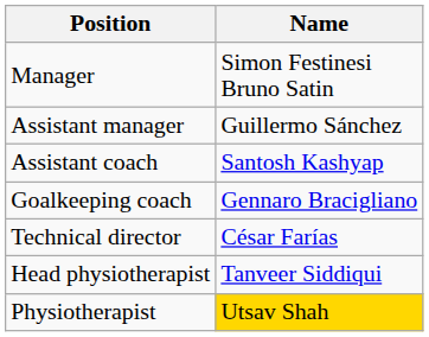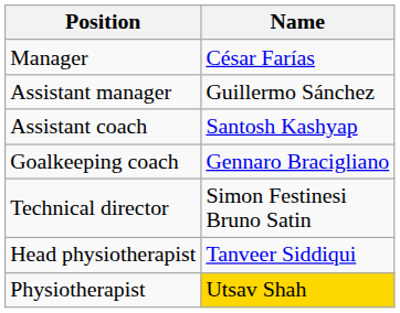 <table class="wikitable">
 <tr>
 <th>Position</th>
 <th>Name</th>
 </tr>
 <tr>
 <td>Manager</td>
-<td> Simon Festinesi <br>  Bruno Satin</td>
+<td> <a href='#'>César Farías</a></td>
 </tr>
 <tr>
 <td>Assistant manager</td>
 <td> Guillermo Sánchez</td>
 </tr>
 <tr>
 <td>Assistant coach</td>
 <td> <a href='#'>Santosh Kashyap</a></td>
 </tr>
 <tr>
 <td>Goalkeeping coach</td>
 <td> <a href='#'>Gennaro Bracigliano</a></td>
 </tr>
 <tr>
 <td>Technical director</td>
-<td> <a href='#'>César Farías</a></td>
+<td> Simon Festinesi <br>  Bruno Satin</td>
 </tr>
 <tr>
 <td>Head physiotherapist</td>
 <td> <a href='#'>Tanveer Siddiqui</a></td>
 </tr>
 <tr>
 <td>Physiotherapist</td>
 <td style="background: gold;"> Utsav Shah</td>
 </tr>
 </table>
